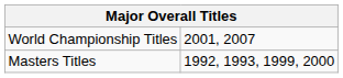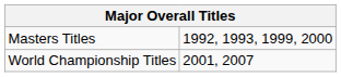 <table class="wikitable">
 <tr>
 <th colspan="2">Major Overall Titles</th>
 </tr>
 <tr>
+<td>Masters Titles</td>
+<td>1992, 1993, 1999, 2000</td>
+</tr>
+<tr>
 <td>World Championship Titles</td>
 <td>2001, 2007</td>
 </tr>
-<tr>
-<td>Masters Titles</td>
-<td>1992, 1993, 1999, 2000</td>
-</tr>
 </table>
